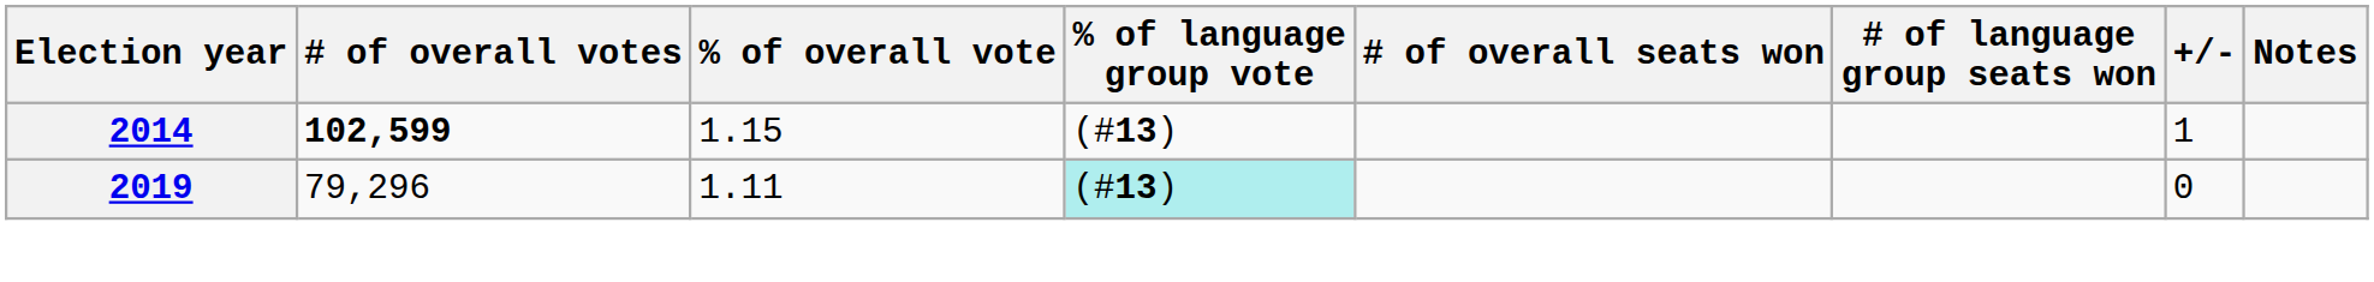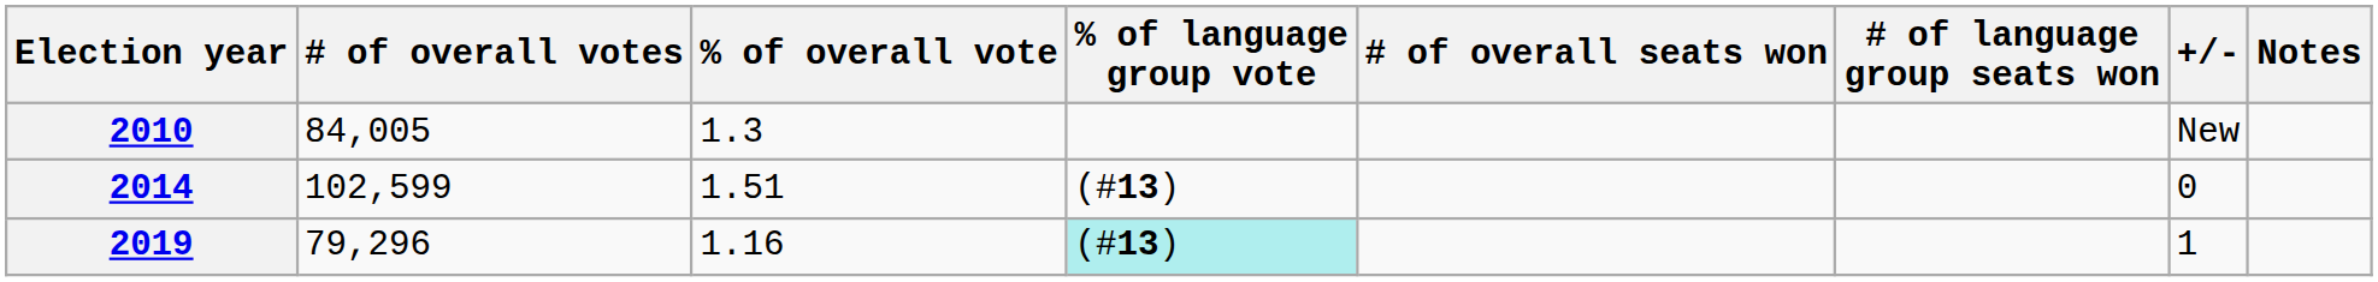 <table class=wikitable>
 <tr>
 <th>Election year</th>
 <th># of overall votes</th>
 <th>% of overall vote</th>
 <th>% of language<br>group vote</th>
 <th># of overall seats won</th>
 <th># of language<br>group seats won</th>
 <th>+/-</th>
 <th>Notes</th>
 </tr>
 <tr>
+<th><strong><a href='#'>2010</a></strong></th>
+<td>84,005</td>
+<td>1.3</td>
+<td></td>
+<td></td>
+<td><small></small></td>
+<td>New</td>
+<td></td>
+</tr>
+<tr>
 <th><a href='#'>2014</a></th>
-<td><strong>102,599</strong></td>
-<td>1.15</td>
+<td>102,599</td>
+<td>1.51</td>
 <td>(#<strong>13</strong>)</td>
+<td></td>
+<td><small></small></td>
+<td> 0</td>
+<td></td>
+</tr>
+<tr>
+<th><a href='#'>2019</a></th>
+<td>79,296</td>
+<td>1.16</td>
+<td style="background: paleturquoise;">(#<strong>13</strong>)</td>
 <td></td>
 <td><small></small></td>
 <td> 1</td>
 <td></td>
 </tr>
-<tr>
-<th><a href='#'>2019</a></th>
-<td>79,296</td>
-<td>1.11</td>
-<td style="background: paleturquoise;">(#<strong>13</strong>)</td>
-<td></td>
-<td><small></small></td>
-<td> 0</td>
-<td></td>
-</tr>
 </table>
